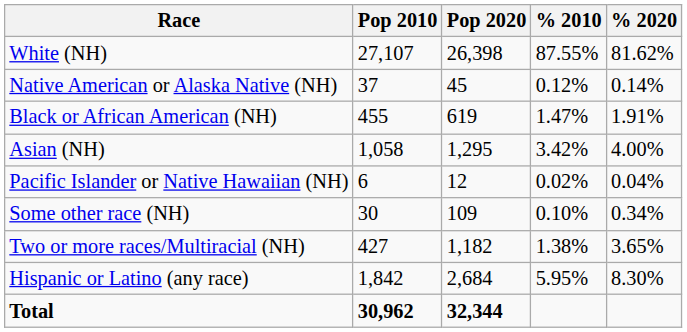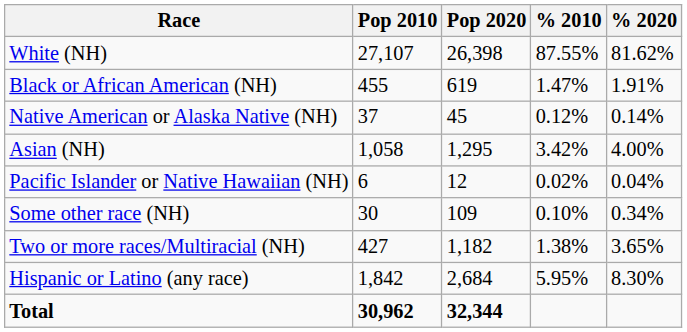 <table class="wikitable">
 <tr>
 <th>Race</th>
 <th>Pop 2010</th>
 <th>Pop 2020</th>
 <th>% 2010</th>
 <th>% 2020</th>
 </tr>
 <tr>
 <td><a href='#'>White</a> (NH)</td>
 <td>27,107</td>
 <td>26,398</td>
 <td>87.55%</td>
 <td>81.62%</td>
 </tr>
 <tr>
+<td><a href='#'>Black or African American</a> (NH)</td>
+<td>455</td>
+<td>619</td>
+<td>1.47%</td>
+<td>1.91%</td>
+</tr>
+<tr>
 <td><a href='#'>Native American</a> or <a href='#'>Alaska Native</a> (NH)</td>
 <td>37</td>
 <td>45</td>
 <td>0.12%</td>
 <td>0.14%</td>
-</tr>
-<tr>
-<td><a href='#'>Black or African American</a> (NH)</td>
-<td>455</td>
-<td>619</td>
-<td>1.47%</td>
-<td>1.91%</td>
 </tr>
 <tr>
 <td><a href='#'>Asian</a> (NH)</td>
 <td>1,058</td>
 <td>1,295</td>
 <td>3.42%</td>
 <td>4.00%</td>
 </tr>
 <tr>
 <td><a href='#'>Pacific Islander</a> or <a href='#'>Native Hawaiian</a> (NH)</td>
 <td>6</td>
 <td>12</td>
 <td>0.02%</td>
 <td>0.04%</td>
 </tr>
 <tr>
 <td><a href='#'>Some other race</a> (NH)</td>
 <td>30</td>
 <td>109</td>
 <td>0.10%</td>
 <td>0.34%</td>
 </tr>
 <tr>
 <td><a href='#'>Two or more races/Multiracial</a> (NH)</td>
 <td>427</td>
 <td>1,182</td>
 <td>1.38%</td>
 <td>3.65%</td>
 </tr>
 <tr>
 <td><a href='#'>Hispanic or Latino</a> (any race)</td>
 <td>1,842</td>
 <td>2,684</td>
 <td>5.95%</td>
 <td>8.30%</td>
 </tr>
 <tr>
 <td><strong>Total</strong></td>
 <td><strong>30,962</strong></td>
 <td><strong>32,344</strong></td>
 <td></td>
 </tr>
 </table>
